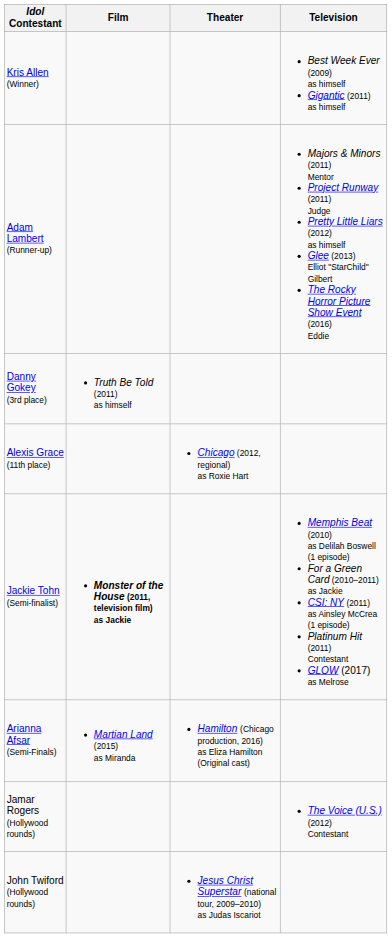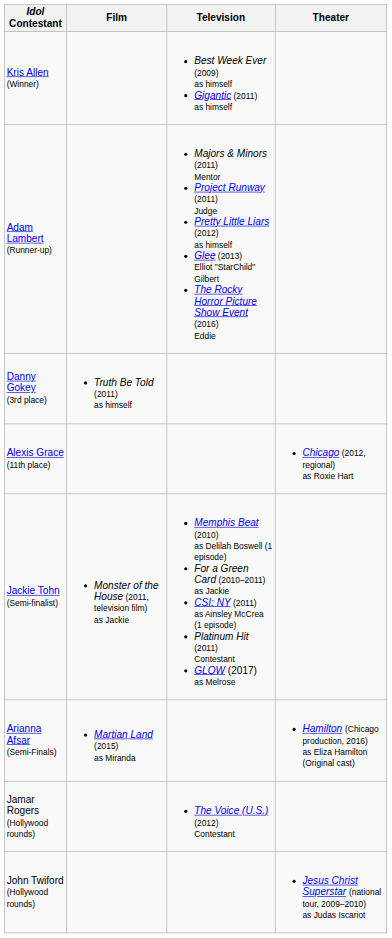 <table class="wikitable">
 <tr>
 <th><em>Idol</em> Contestant</th>
 <th>Film</th>
+<th>Television</th>
 <th>Theater</th>
-<th>Television</th>
 </tr>
 <tr>
 <td><a href='#'>Kris Allen</a><br><small>(Winner)</small></td>
 <td></td>
+<td><br><ul><li><em>Best Week Ever</em><small> (2009)<br>as himself</small></li><li><em><a href='#'>Gigantic</a></em><small> (2011)<br>as himself</small></li></ul></td>
 <td></td>
-<td><br><ul><li><em>Best Week Ever</em><small> (2009)<br>as himself</small></li><li><em><a href='#'>Gigantic</a></em><small> (2011)<br>as himself</small></li></ul></td>
 </tr>
 <tr>
 <td><a href='#'>Adam Lambert</a><br><small>(Runner-up)</small></td>
 <td></td>
+<td><br><ul><li><em>Majors & Minors</em><small> (2011)<br>Mentor</small></li><li><em><a href='#'>Project Runway</a></em><small> (2011)<br>Judge</small></li><li><em><a href='#'>Pretty Little Liars</a></em><small> (2012)<br>as himself</small></li><li><em><a href='#'>Glee</a></em><small> (2013)<br>Elliot "StarChild" Gilbert</small></li><li><em><a href='#'>The Rocky Horror Picture Show Event</a></em><small> (2016)<br>Eddie</small></li></ul></td>
 <td></td>
-<td><br><ul><li><em>Majors & Minors</em><small> (2011)<br>Mentor</small></li><li><em><a href='#'>Project Runway</a></em><small> (2011)<br>Judge</small></li><li><em><a href='#'>Pretty Little Liars</a></em><small> (2012)<br>as himself</small></li><li><em><a href='#'>Glee</a></em><small> (2013)<br>Elliot "StarChild" Gilbert</small></li><li><em><a href='#'>The Rocky Horror Picture Show Event</a></em><small> (2016)<br>Eddie</small></li></ul></td>
 </tr>
 <tr>
 <td><a href='#'>Danny Gokey</a><br><small>(3rd place)</small></td>
 <td><br><ul><li><em>Truth Be Told</em><small> (2011)<br>as himself</small></li></ul></td>
 <td></td>
 <td></td>
 </tr>
 <tr>
 <td><a href='#'>Alexis Grace</a><br><small>(11th place)</small></td>
 <td></td>
+<td></td>
 <td><br><ul><li><em><a href='#'>Chicago</a></em><small> (2012, regional)<br>as Roxie Hart</small></li></ul></td>
-<td></td>
 </tr>
 <tr>
 <td><a href='#'>Jackie Tohn</a><br><small>(Semi-finalist)</small></td>
-<td><strong><br><ul><li><em>Monster of the House</em><small>   (2011, television film)<br>as Jackie</small></li></ul></strong></td>
+<td><br><ul><li><em>Monster of the House</em><small>   (2011, television film)<br>as Jackie</small></li></ul></td>
+<td><br><ul><li><em><a href='#'>Memphis Beat</a></em><small> (2010)<br>as Delilah Boswell (1 episode)</small></li><li><em>For a Green Card</em><small> (2010–2011)<br>as Jackie</small></li><li><em><a href='#'>CSI: NY</a></em><small> (2011)<br>as Ainsley McCrea (1 episode)</small></li><li><em>Platinum Hit</em><small> (2011)<br>Contestant</small></li><li><em><a href='#'>GLOW</a></em> (2017) <br><small>as Melrose</small></li></ul></td>
 <td></td>
-<td><br><ul><li><em><a href='#'>Memphis Beat</a></em><small> (2010)<br>as Delilah Boswell (1 episode)</small></li><li><em>For a Green Card</em><small> (2010–2011)<br>as Jackie</small></li><li><em><a href='#'>CSI: NY</a></em><small> (2011)<br>as Ainsley McCrea (1 episode)</small></li><li><em>Platinum Hit</em><small> (2011)<br>Contestant</small></li><li><em><a href='#'>GLOW</a></em> (2017) <br><small>as Melrose</small></li></ul></td>
 </tr>
 <tr>
 <td><a href='#'>Arianna Afsar</a><br><small>(Semi-Finals)</small></td>
 <td><br><ul><li><em><a href='#'>Martian Land</a></em> <small> (2015)<br>as Miranda </small></li></ul></td>
+<td></td>
 <td><br><ul><li><em><a href='#'>Hamilton</a></em> <small> (Chicago production, 2016)<br>as Eliza Hamilton (Original cast) </small></li></ul></td>
-<td></td>
 </tr>
 <tr>
 <td>Jamar Rogers <br><small>(Hollywood rounds)</small></td>
 <td></td>
+<td><br><ul><li><em><a href='#'>The Voice (U.S.)</a></em> <small>(2012)<br>Contestant</small></li></ul></td>
 <td></td>
-<td><br><ul><li><em><a href='#'>The Voice (U.S.)</a></em> <small>(2012)<br>Contestant</small></li></ul></td>
 </tr>
 <tr>
 <td>John Twiford<br><small>(Hollywood rounds)</small></td>
 <td></td>
+<td></td>
 <td><br><ul><li><em><a href='#'>Jesus Christ Superstar</a></em> <small> (national tour, 2009–2010) <br>as Judas Iscariot</small></li></ul></td>
-<td></td>
 </tr>
 </table>
